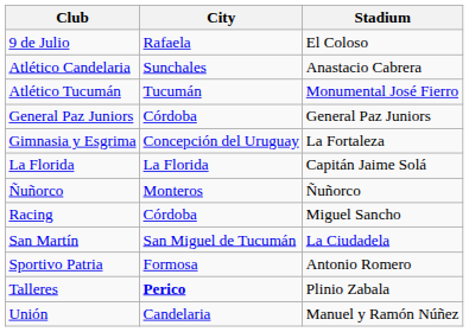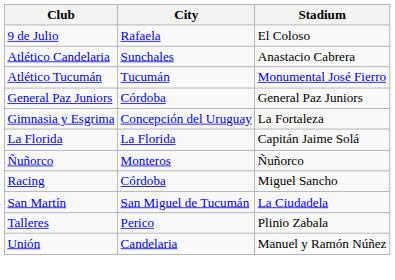 <table class="wikitable sortable">
 <tr>
 <th>Club</th>
 <th>City</th>
 <th>Stadium</th>
 </tr>
 <tr>
 <td> <a href='#'>9 de Julio</a></td>
 <td><a href='#'>Rafaela</a></td>
 <td>El Coloso</td>
 </tr>
 <tr>
 <td> <a href='#'>Atlético Candelaria</a></td>
 <td><a href='#'>Sunchales</a></td>
 <td>Anastacio Cabrera</td>
 </tr>
 <tr>
 <td> <a href='#'>Atlético Tucumán</a></td>
 <td><a href='#'>Tucumán</a></td>
 <td><a href='#'>Monumental José Fierro</a></td>
 </tr>
 <tr>
 <td> <a href='#'>General Paz Juniors</a></td>
 <td><a href='#'>Córdoba</a></td>
 <td>General Paz Juniors</td>
 </tr>
 <tr>
 <td> <a href='#'>Gimnasia y Esgrima</a></td>
 <td><a href='#'>Concepción del Uruguay</a></td>
 <td>La Fortaleza</td>
 </tr>
 <tr>
 <td> <a href='#'>La Florida</a></td>
 <td><a href='#'>La Florida</a></td>
 <td>Capitán Jaime Solá</td>
 </tr>
 <tr>
 <td> <a href='#'>Ñuñorco</a></td>
 <td><a href='#'>Monteros</a></td>
 <td>Ñuñorco</td>
 </tr>
 <tr>
 <td> <a href='#'>Racing</a></td>
 <td><a href='#'>Córdoba</a></td>
 <td>Miguel Sancho</td>
 </tr>
 <tr>
 <td> <a href='#'>San Martín</a></td>
 <td><a href='#'>San Miguel de Tucumán</a></td>
 <td><a href='#'>La Ciudadela</a></td>
 </tr>
 <tr>
-<td> <a href='#'>Sportivo Patria</a></td>
-<td><a href='#'>Formosa</a></td>
-<td>Antonio Romero</td>
-</tr>
-<tr>
 <td> <a href='#'>Talleres</a></td>
-<td><strong><a href='#'>Perico</a></strong></td>
+<td><a href='#'>Perico</a></td>
 <td>Plinio Zabala</td>
 </tr>
 <tr>
 <td> <a href='#'>Unión</a></td>
 <td><a href='#'>Candelaria</a></td>
 <td>Manuel y Ramón Núñez</td>
 </tr>
 </table>
